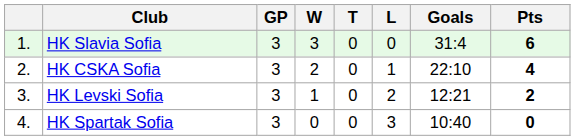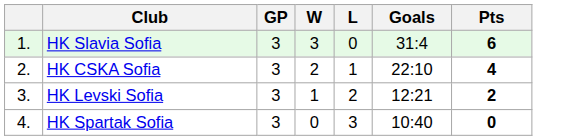 <table class="wikitable">
 <tr>
 <th width="30"></th>
 <th width="200">Club</th>
 <th width="30">GP</th>
 <th width="30">W</th>
-<th width="30">T</th>
 <th width="30">L</th>
 <th width="70">Goals</th>
 <th width="70">Pts</th>
 </tr>
 <tr bgcolor="#e6fae6" align="center">
 <td>1.</td>
 <td align="left"><a href='#'>HK Slavia Sofia</a></td>
 <td>3</td>
 <td>3</td>
 <td>0</td>
-<td>0</td>
 <td>31:4</td>
 <td><strong>6</strong></td>
 </tr>
 <tr bgcolor="#FFFFFF" align="center">
 <td>2.</td>
 <td align="left"><a href='#'>HK CSKA Sofia</a></td>
 <td>3</td>
 <td>2</td>
-<td>0</td>
 <td>1</td>
 <td>22:10</td>
 <td><strong>4</strong></td>
 </tr>
 <tr bgcolor="#FFFFFF" align="center">
 <td>3.</td>
 <td align="left"><a href='#'>HK Levski Sofia</a></td>
 <td>3</td>
 <td>1</td>
-<td>0</td>
 <td>2</td>
 <td>12:21</td>
 <td><strong>2</strong></td>
 </tr>
 <tr bgcolor="#FFFFFF" align="center">
 <td>4.</td>
 <td align="left"><a href='#'>HK Spartak Sofia</a></td>
 <td>3</td>
 <td>0</td>
-<td>0</td>
 <td>3</td>
 <td>10:40</td>
 <td><strong>0</strong></td>
 </tr>
 </table>
